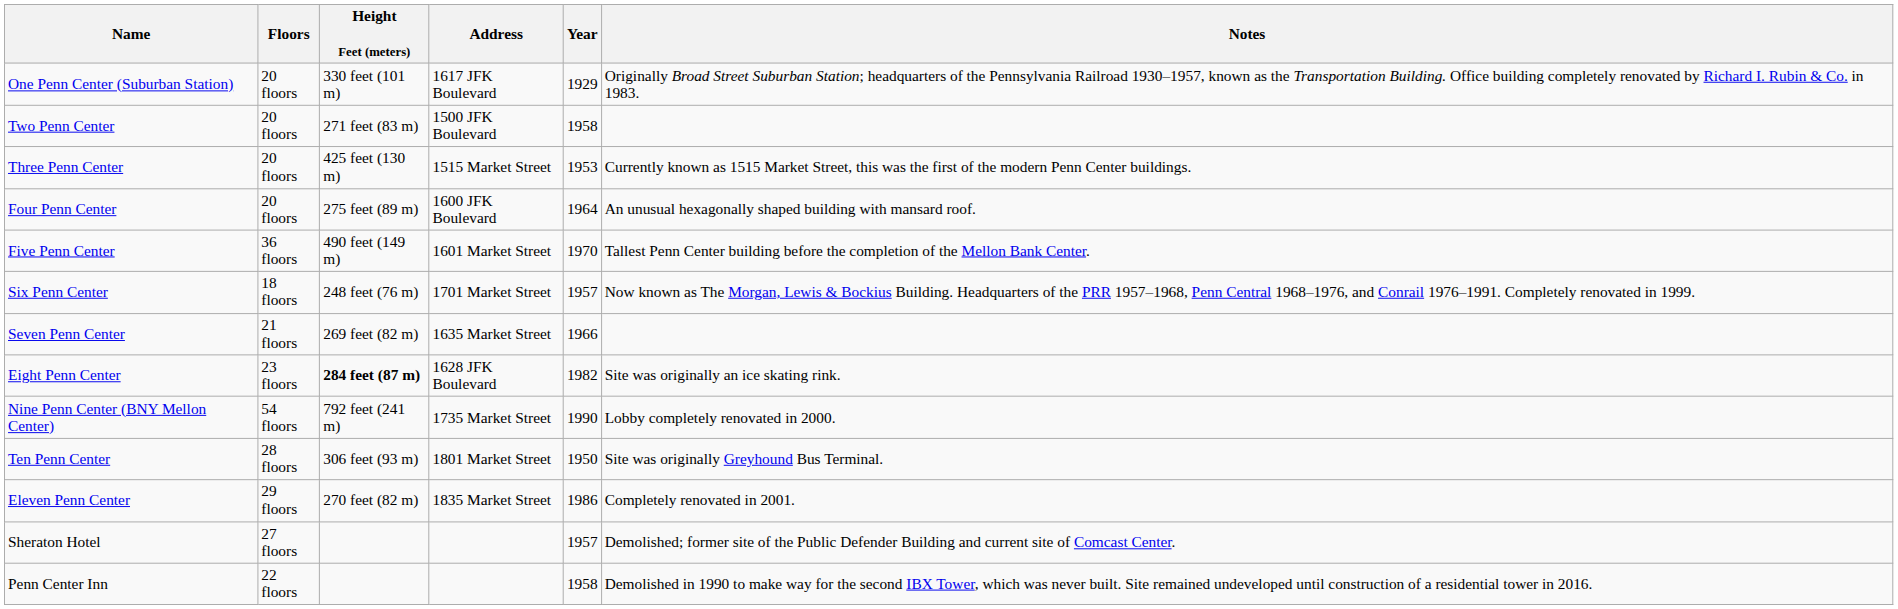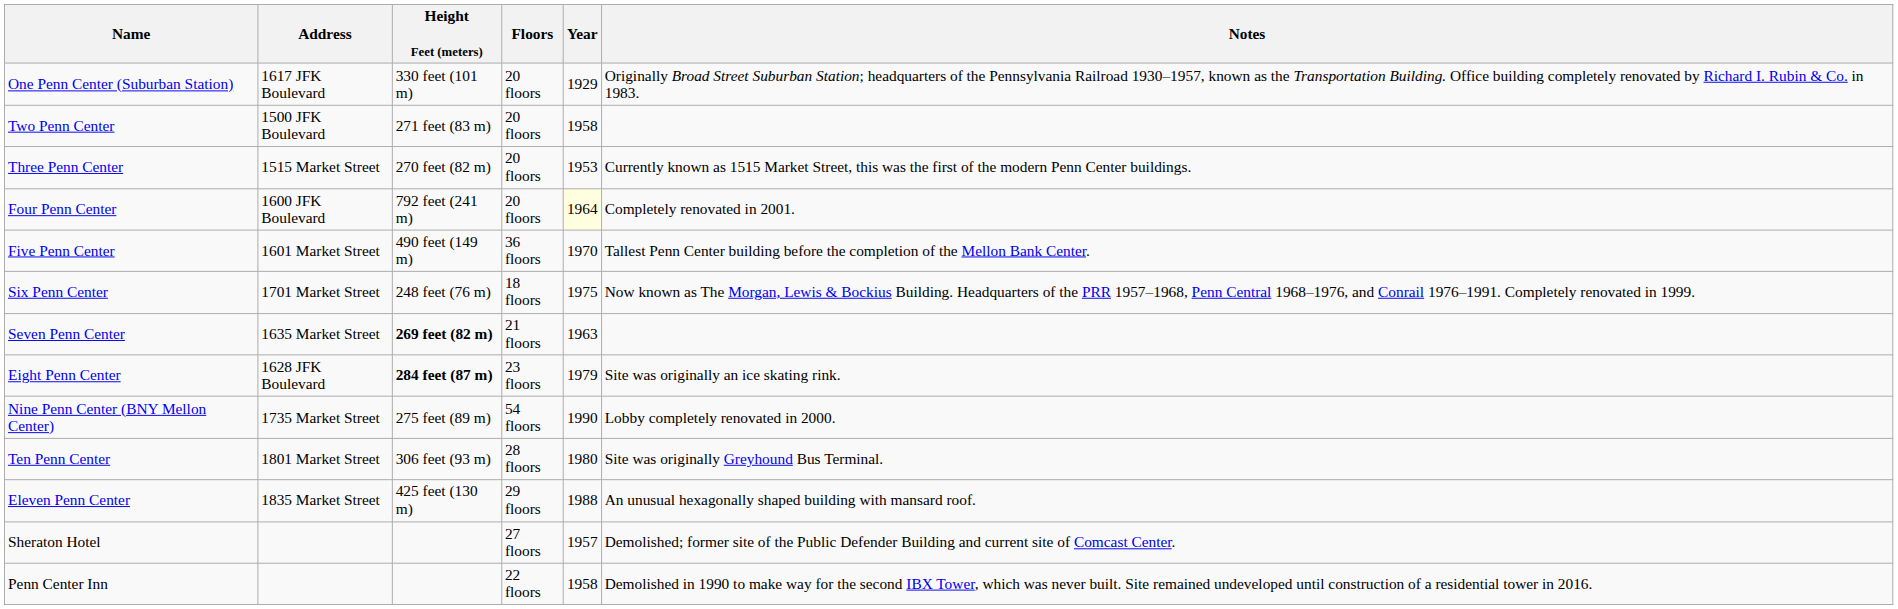 <table class="wikitable sortable">
 <tr>
 <th>Name</th>
+<th>Address</th>
+<th>Height<br><small><br>Feet (meters)</small></th>
 <th>Floors</th>
-<th>Height<br><small><br>Feet (meters)</small></th>
-<th>Address</th>
 <th>Year</th>
 <th>Notes</th>
 </tr>
 <tr>
 <td><a href='#'>One Penn Center (Suburban Station)</a></td>
+<td>1617 JFK Boulevard</td>
+<td>330 feet (101 m)</td>
 <td>20 floors</td>
-<td>330 feet (101 m)</td>
-<td>1617 JFK Boulevard</td>
 <td>1929</td>
 <td>Originally <em>Broad Street Suburban Station</em>; headquarters of the Pennsylvania Railroad 1930–1957, known as the <em>Transportation Building.</em> Office building completely renovated by <a href='#'>Richard I. Rubin & Co.</a> in 1983.</td>
 </tr>
 <tr>
 <td><a href='#'>Two Penn Center</a></td>
+<td>1500 JFK Boulevard</td>
+<td>271 feet (83 m)</td>
 <td>20 floors</td>
-<td>271 feet (83 m)</td>
-<td>1500 JFK Boulevard</td>
 <td>1958</td>
 <td></td>
 </tr>
 <tr>
 <td><a href='#'>Three Penn Center</a></td>
+<td>1515 Market Street</td>
+<td>270 feet (82 m)</td>
 <td>20 floors</td>
-<td>425 feet (130 m)</td>
-<td>1515 Market Street</td>
 <td>1953</td>
 <td>Currently known as 1515 Market Street, this was the first of the modern Penn Center buildings.</td>
 </tr>
 <tr>
 <td><a href='#'>Four Penn Center</a></td>
+<td>1600 JFK Boulevard</td>
+<td>792 feet (241 m)</td>
 <td>20 floors</td>
-<td>275 feet (89 m)</td>
-<td>1600 JFK Boulevard</td>
-<td>1964</td>
-<td>An unusual hexagonally shaped building with mansard roof.</td>
+<td style="background: lightyellow;">1964</td>
+<td>Completely renovated in 2001.</td>
 </tr>
 <tr>
 <td><a href='#'>Five Penn Center</a></td>
+<td>1601 Market Street</td>
+<td>490 feet (149 m)</td>
 <td>36 floors</td>
-<td>490 feet (149 m)</td>
-<td>1601 Market Street</td>
 <td>1970</td>
 <td>Tallest Penn Center building before the completion of the <a href='#'>Mellon Bank Center</a>.</td>
 </tr>
 <tr>
 <td><a href='#'>Six Penn Center</a></td>
+<td>1701 Market Street</td>
+<td>248 feet (76 m)</td>
 <td>18 floors</td>
-<td>248 feet (76 m)</td>
-<td>1701 Market Street</td>
-<td>1957</td>
+<td>1975</td>
 <td>Now known as The <a href='#'>Morgan, Lewis & Bockius</a> Building. Headquarters of the <a href='#'>PRR</a> 1957–1968, <a href='#'>Penn Central</a> 1968–1976, and <a href='#'>Conrail</a> 1976–1991. Completely renovated in 1999.</td>
 </tr>
 <tr>
 <td><a href='#'>Seven Penn Center</a></td>
+<td>1635 Market Street</td>
+<td><strong>269 feet (82 m)</strong></td>
 <td>21 floors</td>
-<td>269 feet (82 m)</td>
-<td>1635 Market Street</td>
-<td>1966</td>
+<td>1963</td>
 <td></td>
 </tr>
 <tr>
 <td><a href='#'>Eight Penn Center</a></td>
+<td>1628 JFK Boulevard</td>
+<td><strong>284 feet (87 m)</strong></td>
 <td>23 floors</td>
-<td><strong>284 feet (87 m)</strong></td>
-<td>1628 JFK Boulevard</td>
-<td>1982</td>
+<td>1979</td>
 <td>Site was originally an ice skating rink.</td>
 </tr>
 <tr>
 <td><a href='#'>Nine Penn Center (BNY Mellon Center)</a></td>
+<td>1735 Market Street</td>
+<td>275 feet (89 m)</td>
 <td>54 floors</td>
-<td>792 feet (241 m)</td>
-<td>1735 Market Street</td>
 <td>1990</td>
 <td>Lobby completely renovated in 2000.</td>
 </tr>
 <tr>
 <td><a href='#'>Ten Penn Center</a></td>
+<td>1801 Market Street</td>
+<td>306 feet (93 m)</td>
 <td>28 floors</td>
-<td>306 feet (93 m)</td>
-<td>1801 Market Street</td>
-<td>1950</td>
+<td>1980</td>
 <td>Site was originally <a href='#'>Greyhound</a> Bus Terminal.</td>
 </tr>
 <tr>
 <td><a href='#'>Eleven Penn Center</a></td>
+<td>1835 Market Street</td>
+<td>425 feet (130 m)</td>
 <td>29 floors</td>
-<td>270 feet (82 m)</td>
-<td>1835 Market Street</td>
-<td>1986</td>
-<td>Completely renovated in 2001.</td>
+<td>1988</td>
+<td>An unusual hexagonally shaped building with mansard roof.</td>
 </tr>
 <tr>
 <td>Sheraton Hotel</td>
-<td>27 floors</td>
 <td></td>
 <td></td>
+<td>27 floors</td>
 <td>1957</td>
 <td>Demolished; former site of the Public Defender Building and current site of <a href='#'>Comcast Center</a>.</td>
 </tr>
 <tr>
 <td>Penn Center Inn</td>
-<td>22 floors</td>
 <td></td>
 <td></td>
+<td>22 floors</td>
 <td>1958</td>
 <td>Demolished in 1990 to make way for the second <a href='#'>IBX Tower</a>, which was never built. Site remained undeveloped until construction of a residential tower in 2016.</td>
 </tr>
 </table>
